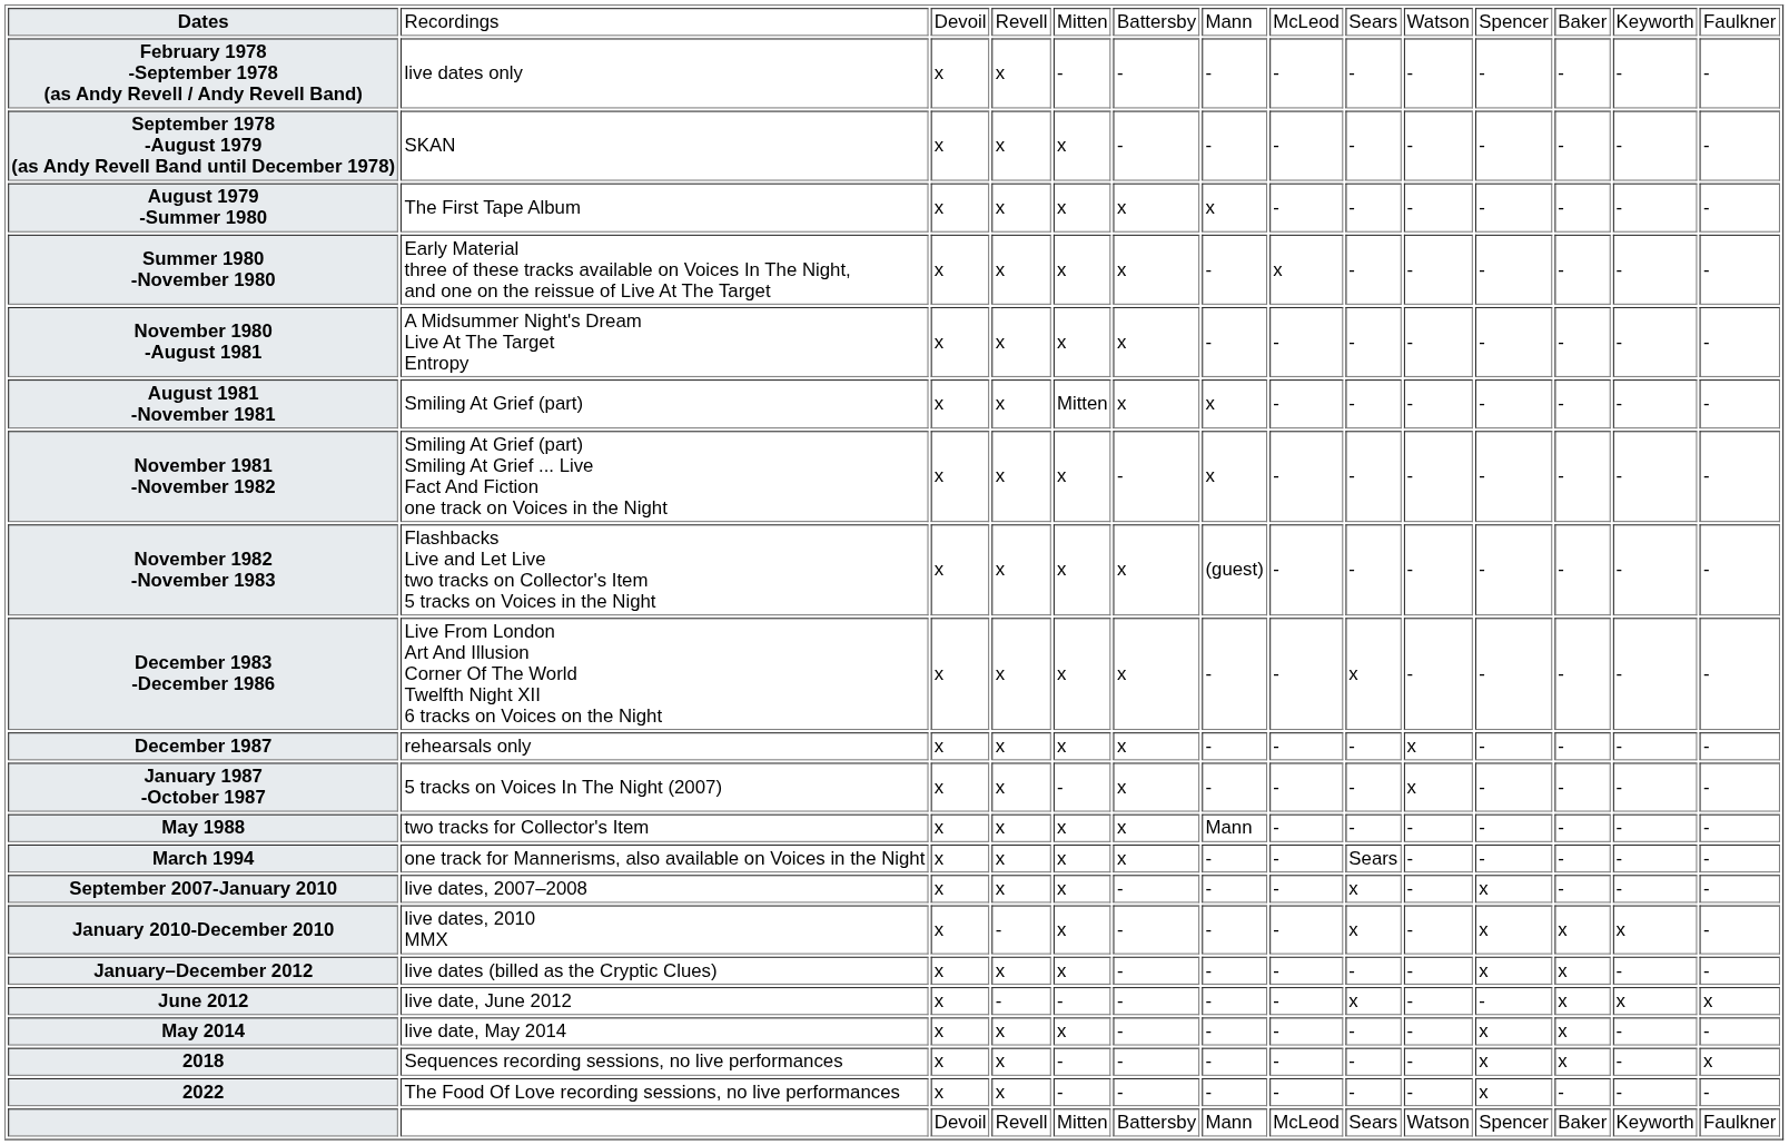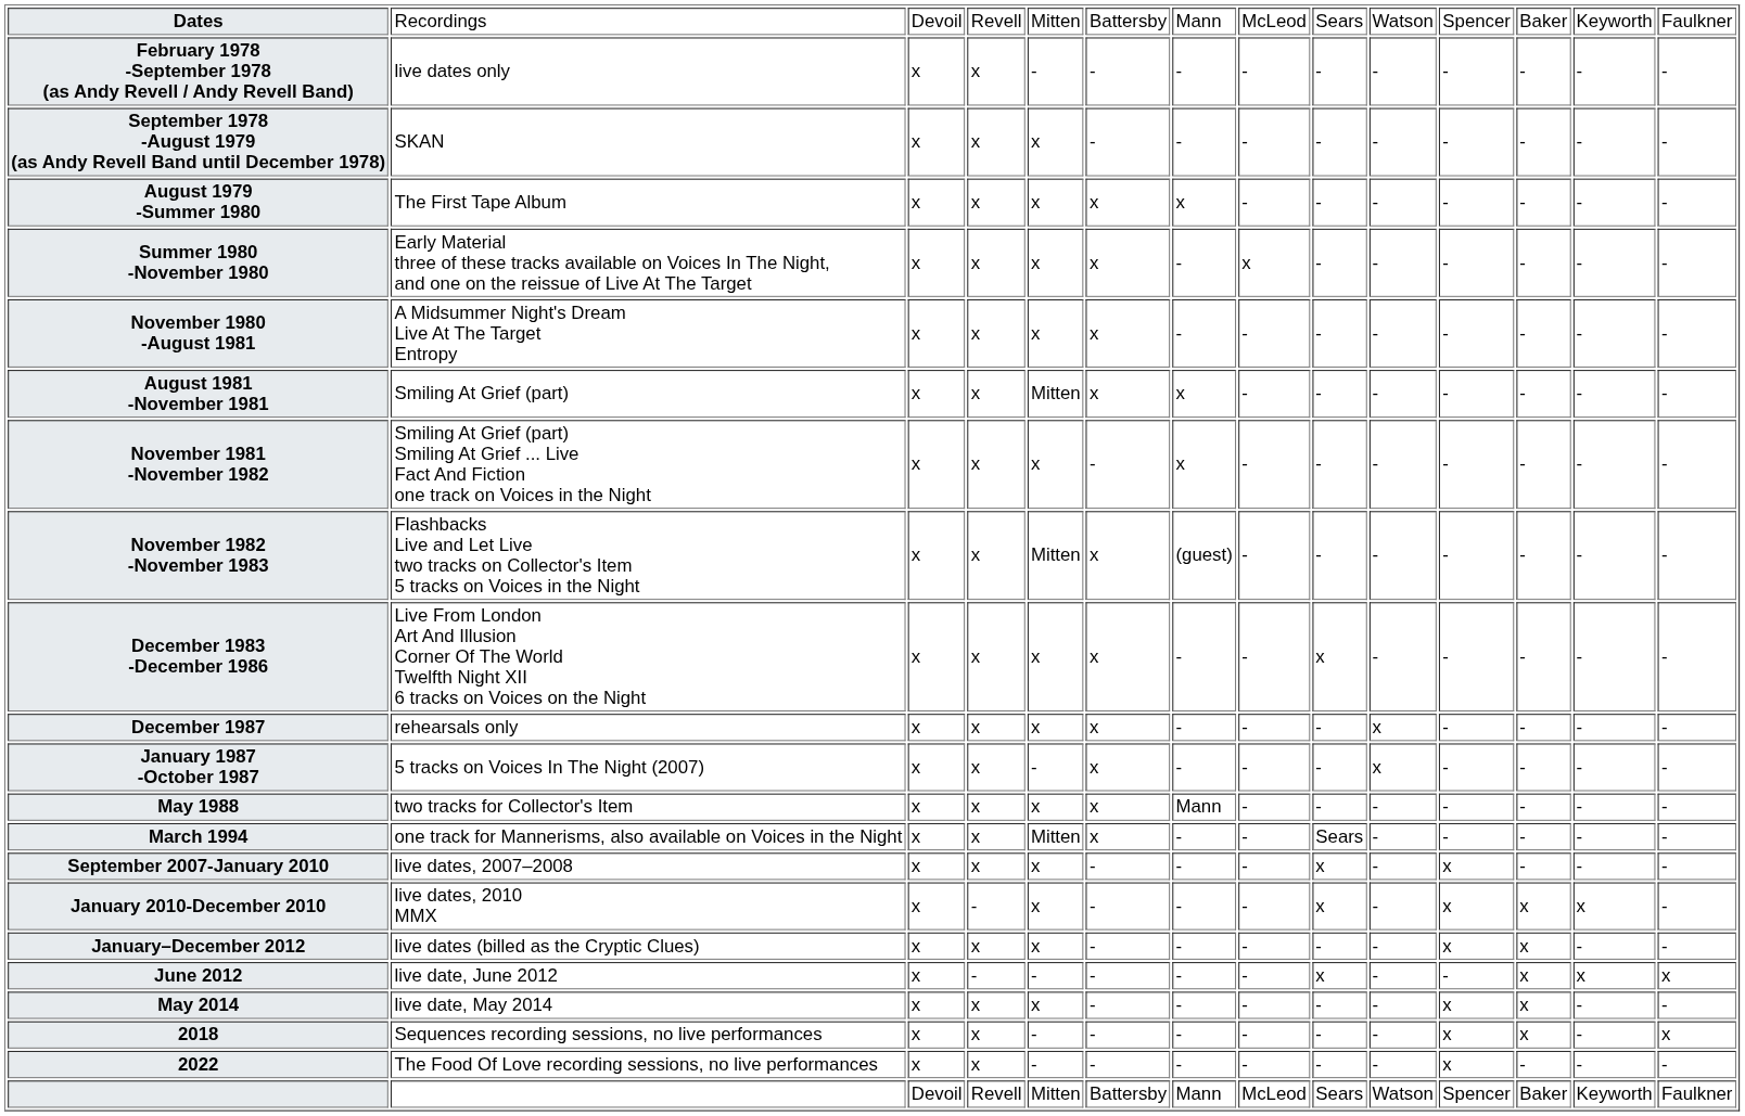 <table class="toccolours"  border=1 cellpadding=2 cellspacing=2; margin: 0 0 1em 1em; border-collapse: collapse; border: 1px solid #E2E2E2;">
 <tr>
 <th bgcolor="#E7EBEE">Dates</th>
 <td>Recordings</td>
 <td>Devoil</td>
 <td>Revell</td>
 <td>Mitten</td>
 <td>Battersby</td>
 <td>Mann</td>
 <td>McLeod</td>
 <td>Sears</td>
 <td>Watson</td>
 <td>Spencer</td>
 <td>Baker</td>
 <td>Keyworth</td>
 <td>Faulkner</td>
 </tr>
 <tr>
 <th bgcolor="#E7EBEE">February 1978<br>-September 1978 <br>(as Andy Revell / Andy Revell Band)</th>
 <td>live dates only</td>
 <td>x</td>
 <td>x</td>
 <td>-</td>
 <td>-</td>
 <td>-</td>
 <td>-</td>
 <td>-</td>
 <td>-</td>
 <td>-</td>
 <td>-</td>
 <td>-</td>
 <td>-</td>
 </tr>
 <tr>
 <th bgcolor="#E7EBEE">September 1978<br>-August 1979 <br>(as Andy Revell Band until December 1978)</th>
 <td>SKAN</td>
 <td>x</td>
 <td>x</td>
 <td>x</td>
 <td>-</td>
 <td>-</td>
 <td>-</td>
 <td>-</td>
 <td>-</td>
 <td>-</td>
 <td>-</td>
 <td>-</td>
 <td>-</td>
 </tr>
 <tr>
 <th bgcolor="#E7EBEE">August 1979<br>-Summer 1980</th>
 <td>The First Tape Album</td>
 <td>x</td>
 <td>x</td>
 <td>x</td>
 <td>x</td>
 <td>x</td>
 <td>-</td>
 <td>-</td>
 <td>-</td>
 <td>-</td>
 <td>-</td>
 <td>-</td>
 <td>-</td>
 </tr>
 <tr>
 <th bgcolor="#E7EBEE">Summer 1980<br>-November 1980</th>
 <td>Early Material<br>three of these tracks available on Voices In The Night, <br>and one on the reissue of Live At The Target</td>
 <td>x</td>
 <td>x</td>
 <td>x</td>
 <td>x</td>
 <td>-</td>
 <td>x</td>
 <td>-</td>
 <td>-</td>
 <td>-</td>
 <td>-</td>
 <td>-</td>
 <td>-</td>
 </tr>
 <tr>
 <th bgcolor="#E7EBEE">November 1980<br>-August 1981</th>
 <td>A Midsummer Night's Dream<br>Live At The Target<br>Entropy</td>
 <td>x</td>
 <td>x</td>
 <td>x</td>
 <td>x</td>
 <td>-</td>
 <td>-</td>
 <td>-</td>
 <td>-</td>
 <td>-</td>
 <td>-</td>
 <td>-</td>
 <td>-</td>
 </tr>
 <tr>
 <th bgcolor="#E7EBEE">August 1981<br>-November 1981</th>
 <td>Smiling At Grief (part)</td>
 <td>x</td>
 <td>x</td>
 <td>Mitten</td>
 <td>x</td>
 <td>x</td>
 <td>-</td>
 <td>-</td>
 <td>-</td>
 <td>-</td>
 <td>-</td>
 <td>-</td>
 <td>-</td>
 </tr>
 <tr>
 <th bgcolor="#E7EBEE">November 1981<br>-November 1982</th>
 <td>Smiling At Grief (part)<br>Smiling At Grief ... Live<br>Fact And Fiction<br>one track on Voices in the Night</td>
 <td>x</td>
 <td>x</td>
 <td>x</td>
 <td>-</td>
 <td>x</td>
 <td>-</td>
 <td>-</td>
 <td>-</td>
 <td>-</td>
 <td>-</td>
 <td>-</td>
 <td>-</td>
 </tr>
 <tr>
 <th bgcolor="#E7EBEE">November 1982<br>-November 1983</th>
 <td>Flashbacks<br>Live and Let Live<br>two tracks on Collector's Item<br>5 tracks on Voices in the Night</td>
 <td>x</td>
 <td>x</td>
-<td>x</td>
+<td>Mitten</td>
 <td>x</td>
 <td>(guest)</td>
 <td>-</td>
 <td>-</td>
 <td>-</td>
 <td>-</td>
 <td>-</td>
 <td>-</td>
 <td>-</td>
 </tr>
 <tr>
 <th bgcolor="#E7EBEE">December 1983<br>-December 1986</th>
 <td>Live From London<br>Art And Illusion<br>Corner Of The World<br>Twelfth Night XII<br>6 tracks on Voices on the Night</td>
 <td>x</td>
 <td>x</td>
 <td>x</td>
 <td>x</td>
 <td>-</td>
 <td>-</td>
 <td>x</td>
 <td>-</td>
 <td>-</td>
 <td>-</td>
 <td>-</td>
 <td>-</td>
 </tr>
 <tr>
 <th bgcolor="#E7EBEE">December 1987</th>
 <td>rehearsals only</td>
 <td>x</td>
 <td>x</td>
 <td>x</td>
 <td>x</td>
 <td>-</td>
 <td>-</td>
 <td>-</td>
 <td>x</td>
 <td>-</td>
 <td>-</td>
 <td>-</td>
 <td>-</td>
 </tr>
 <tr>
 <th bgcolor="#E7EBEE">January 1987<br>-October 1987</th>
 <td>5 tracks on Voices In The Night (2007)</td>
 <td>x</td>
 <td>x</td>
 <td>-</td>
 <td>x</td>
 <td>-</td>
 <td>-</td>
 <td>-</td>
 <td>x</td>
 <td>-</td>
 <td>-</td>
 <td>-</td>
 <td>-</td>
 </tr>
 <tr>
 <th bgcolor="#E7EBEE">May 1988</th>
 <td>two tracks for Collector's Item</td>
 <td>x</td>
 <td>x</td>
 <td>x</td>
 <td>x</td>
 <td>Mann</td>
 <td>-</td>
 <td>-</td>
 <td>-</td>
 <td>-</td>
 <td>-</td>
 <td>-</td>
 <td>-</td>
 </tr>
 <tr>
 <th bgcolor="#E7EBEE">March 1994</th>
 <td>one track for Mannerisms, also available on Voices in the Night</td>
 <td>x</td>
 <td>x</td>
-<td>x</td>
+<td>Mitten</td>
 <td>x</td>
 <td>-</td>
 <td>-</td>
 <td>Sears</td>
 <td>-</td>
 <td>-</td>
 <td>-</td>
 <td>-</td>
 <td>-</td>
 </tr>
 <tr>
 <th bgcolor="#E7EBEE">September 2007-January 2010</th>
 <td>live dates, 2007–2008</td>
 <td>x</td>
 <td>x</td>
 <td>x</td>
 <td>-</td>
 <td>-</td>
 <td>-</td>
 <td>x</td>
 <td>-</td>
 <td>x</td>
 <td>-</td>
 <td>-</td>
 <td>-</td>
 </tr>
 <tr>
 <th bgcolor="#E7EBEE">January 2010-December 2010</th>
 <td>live dates, 2010<br>MMX</td>
 <td>x</td>
 <td>-</td>
 <td>x</td>
 <td>-</td>
 <td>-</td>
 <td>-</td>
 <td>x</td>
 <td>-</td>
 <td>x</td>
 <td>x</td>
 <td>x</td>
 <td>-</td>
 </tr>
 <tr>
 <th bgcolor="#E7EBEE">January–December 2012</th>
 <td>live dates (billed as the Cryptic Clues)</td>
 <td>x</td>
 <td>x</td>
 <td>x</td>
 <td>-</td>
 <td>-</td>
 <td>-</td>
 <td>-</td>
 <td>-</td>
 <td>x</td>
 <td>x</td>
 <td>-</td>
 <td>-</td>
 </tr>
 <tr>
 <th bgcolor="#E7EBEE">June 2012</th>
 <td>live date, June 2012</td>
 <td>x</td>
 <td>-</td>
 <td>-</td>
 <td>-</td>
 <td>-</td>
 <td>-</td>
 <td>x</td>
 <td>-</td>
 <td>-</td>
 <td>x</td>
 <td>x</td>
 <td>x</td>
 </tr>
 <tr>
 <th bgcolor="#E7EBEE">May 2014</th>
 <td>live date, May 2014</td>
 <td>x</td>
 <td>x</td>
 <td>x</td>
 <td>-</td>
 <td>-</td>
 <td>-</td>
 <td>-</td>
 <td>-</td>
 <td>x</td>
 <td>x</td>
 <td>-</td>
 <td>-</td>
 </tr>
 <tr>
 <th bgcolor="#E7EBEE">2018</th>
 <td>Sequences recording sessions, no live performances</td>
 <td>x</td>
 <td>x</td>
 <td>-</td>
 <td>-</td>
 <td>-</td>
 <td>-</td>
 <td>-</td>
 <td>-</td>
 <td>x</td>
 <td>x</td>
 <td>-</td>
 <td>x</td>
 </tr>
 <tr>
 <th bgcolor="#E7EBEE">2022</th>
 <td>The Food Of Love recording sessions, no live performances</td>
 <td>x</td>
 <td>x</td>
 <td>-</td>
 <td>-</td>
 <td>-</td>
 <td>-</td>
 <td>-</td>
 <td>-</td>
 <td>x</td>
 <td>-</td>
 <td>-</td>
 <td>-</td>
 </tr>
 <tr>
 <th bgcolor="#E7EBEE"></th>
 <td></td>
 <td>Devoil</td>
 <td>Revell</td>
 <td>Mitten</td>
 <td>Battersby</td>
 <td>Mann</td>
 <td>McLeod</td>
 <td>Sears</td>
 <td>Watson</td>
 <td>Spencer</td>
 <td>Baker</td>
 <td>Keyworth</td>
 <td>Faulkner</td>
 </tr>
 </table>
